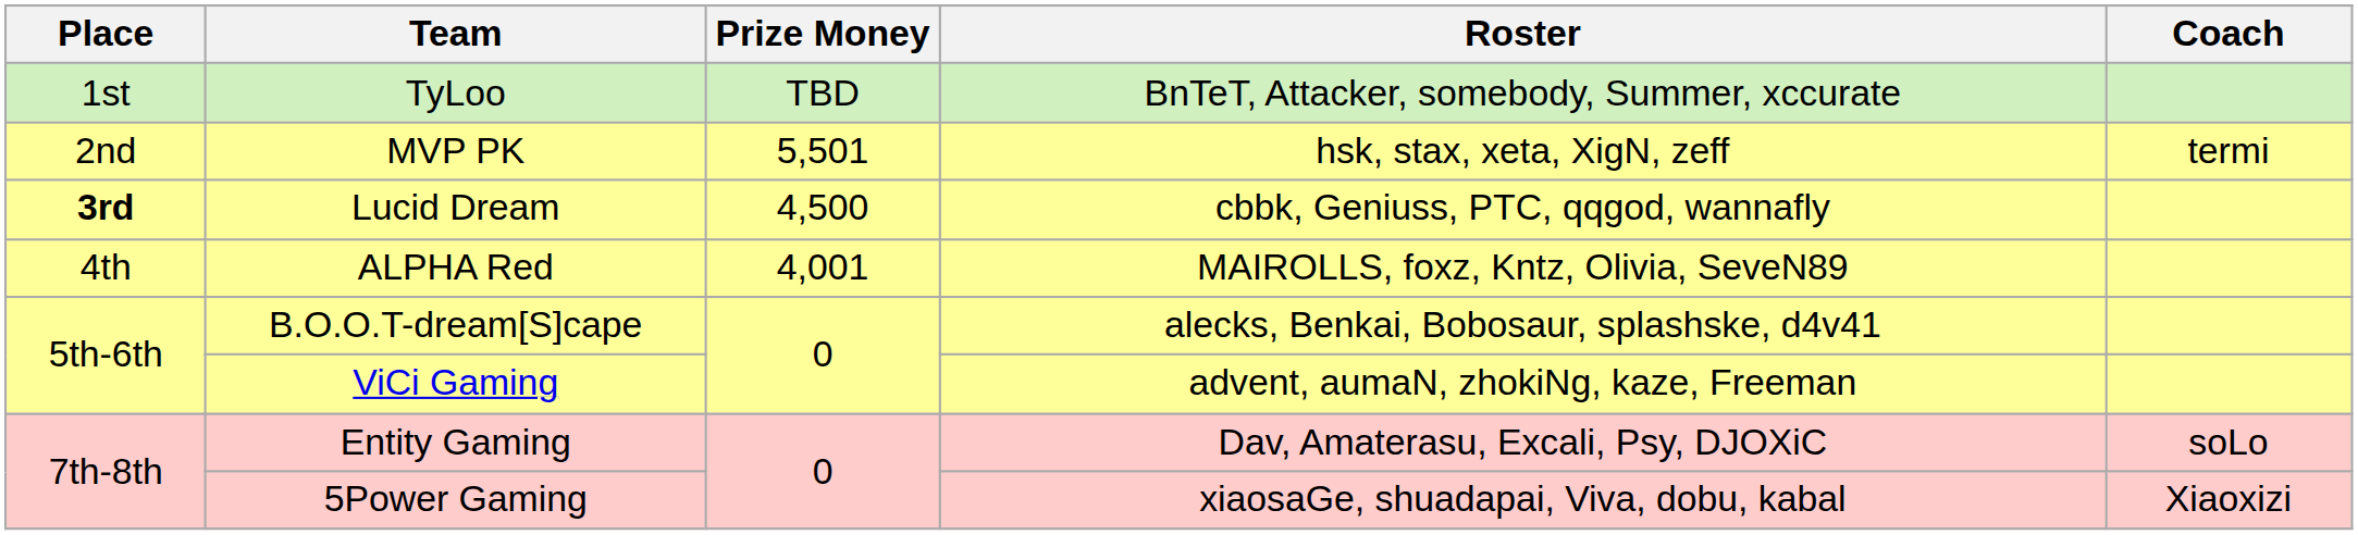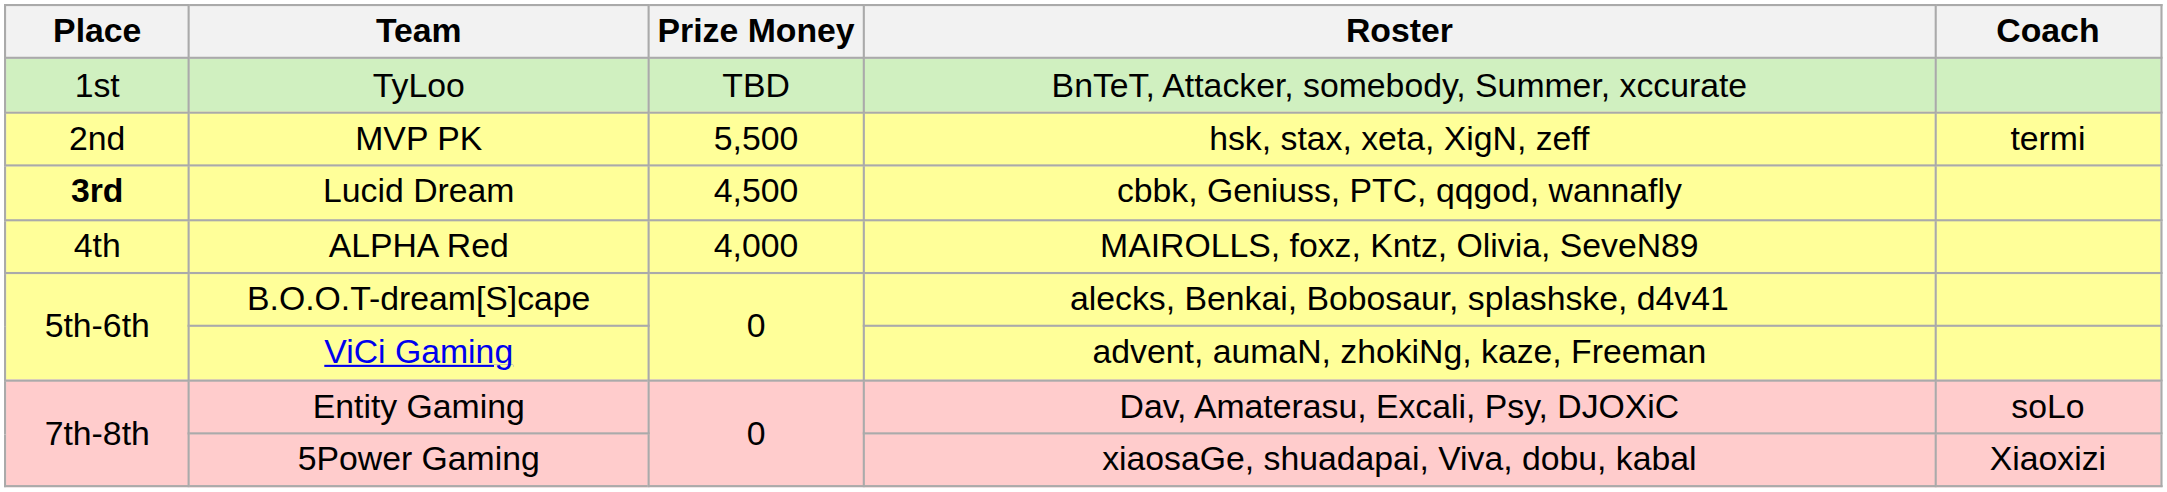 <table class="wikitable" style="text-align:center">
 <tr>
 <th width="80">Place</th>
 <th width="210">Team</th>
 <th width="95">Prize Money</th>
 <th width="500">Roster</th>
 <th width="100">Coach</th>
 </tr>
 <tr>
 <td style="background: #D0F0C0;">1st</td>
 <td style="background: #D0F0C0;">TyLoo</td>
 <td style="background: #D0F0C0;">TBD</td>
 <td style="background: #D0F0C0;">BnTeT, Attacker, somebody, Summer, xccurate</td>
 <td style="background: #D0F0C0;"></td>
 </tr>
 <tr>
 <td style="background: #FFFF99;">2nd</td>
 <td style="background: #FFFF99;">MVP PK</td>
-<td style="background: #FFFF99;">5,501</td>
+<td style="background: #FFFF99;">5,500</td>
 <td style="background: #FFFF99;">hsk, stax, xeta, XigN, zeff</td>
 <td style="background: #FFFF99;">termi</td>
 </tr>
 <tr>
 <td style="background: #FFFF99;"><strong>3rd</strong></td>
 <td style="background: #FFFF99;">Lucid Dream</td>
 <td style="background: #FFFF99;">4,500</td>
 <td style="background: #FFFF99;">cbbk, Geniuss, PTC, qqgod, wannafly</td>
 <td style="background: #FFFF99;"></td>
 </tr>
 <tr>
 <td style="background: #FFFF99;">4th</td>
 <td style="background: #FFFF99;">ALPHA Red</td>
-<td style="background: #FFFF99;">4,001</td>
+<td style="background: #FFFF99;">4,000</td>
 <td style="background: #FFFF99;">MAIROLLS, foxz, Kntz, Olivia, SeveN89</td>
 <td style="background: #FFFF99;"></td>
 </tr>
 <tr>
 <td style="background: #FFFF99;" rowspan="2">5th-6th</td>
 <td style="background: #FFFF99;">B.O.O.T-dream[S]cape</td>
 <td style="background: #FFFF99;" rowspan="2">0</td>
 <td style="background: #FFFF99;">alecks, Benkai, Bobosaur, splashske, d4v41</td>
 <td style="background: #FFFF99;"></td>
 </tr>
 <tr style="background: #FFFF99;">
 <td style="background: #FFFF99;"><a href='#'>ViCi Gaming</a></td>
 <td style="background: #FFFF99;">advent, aumaN, zhokiNg, kaze, Freeman</td>
 <td style="background: #FFFF99;"></td>
 </tr>
 <tr>
 <td style="background: #FFCCCC;" rowspan="2">7th-8th</td>
 <td style="background: #FFCCCC;">Entity Gaming</td>
 <td style="background: #FFCCCC;" rowspan="2">0</td>
 <td style="background: #FFCCCC;">Dav, Amaterasu, Excali, Psy, DJOXiC</td>
 <td style="background: #FFCCCC;">soLo</td>
 </tr>
 <tr style="background: #FFCCCC;">
 <td style="background: #FFCCCC;">5Power Gaming</td>
 <td style="background: #FFCCCC;">xiaosaGe, shuadapai, Viva, dobu, kabal</td>
 <td style="background: #FFCCCC;">Xiaoxizi</td>
 </tr>
 </table>
